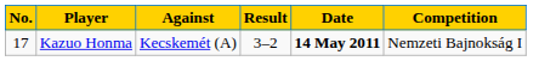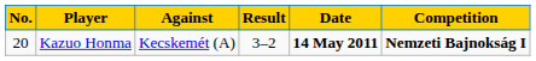 <table class="wikitable plainrowheaders sortable">
 <tr>
 <th style="background-color:#FFD100;color:black;border:1px solid #0072B9">No.</th>
 <th style="background-color:#FFD100;color:black;border:1px solid #0072B9">Player</th>
 <th style="background-color:#FFD100;color:black;border:1px solid #0072B9">Against</th>
 <th style="background-color:#FFD100;color:black;border:1px solid #0072B9">Result</th>
 <th style="background-color:#FFD100;color:black;border:1px solid #0072B9">Date</th>
 <th style="background-color:#FFD100;color:black;border:1px solid #0072B9">Competition</th>
 </tr>
 <tr>
-<td style="text-align:center;">17</td>
+<td style="text-align:center;">20</td>
 <td style="text-align:left;"> <a href='#'>Kazuo Honma</a></td>
 <td style="text-align:left;"><a href='#'>Kecskemét</a> (A)</td>
 <td style="text-align:center;">3–2</td>
 <td style="text-align:left;"><strong>14 May 2011</strong></td>
-<td style="text-align:left;">Nemzeti Bajnokság I</td>
+<td style="text-align:left;"><strong>Nemzeti Bajnokság I</strong></td>
 </tr>
 </table>
